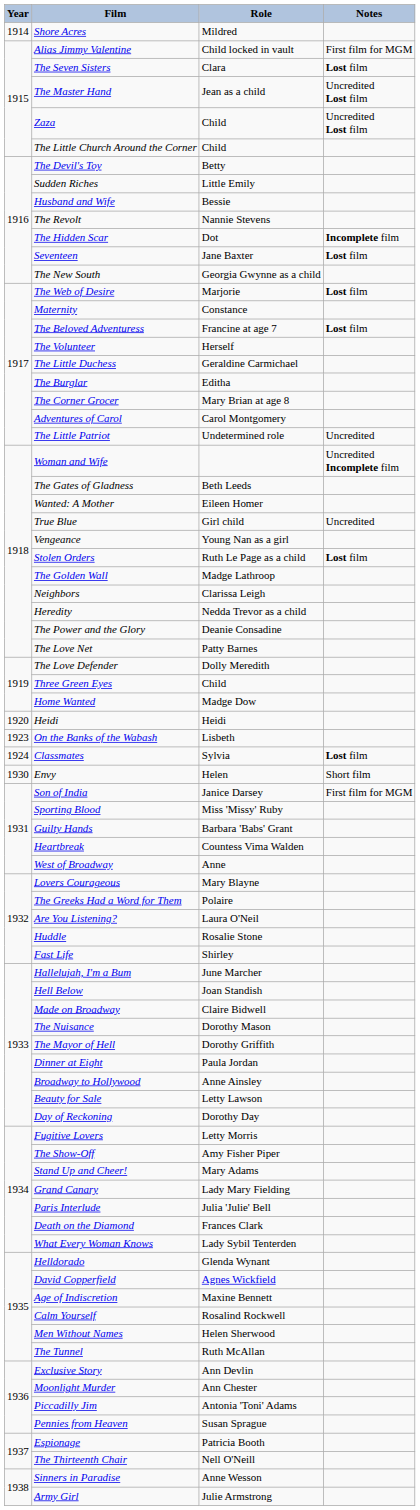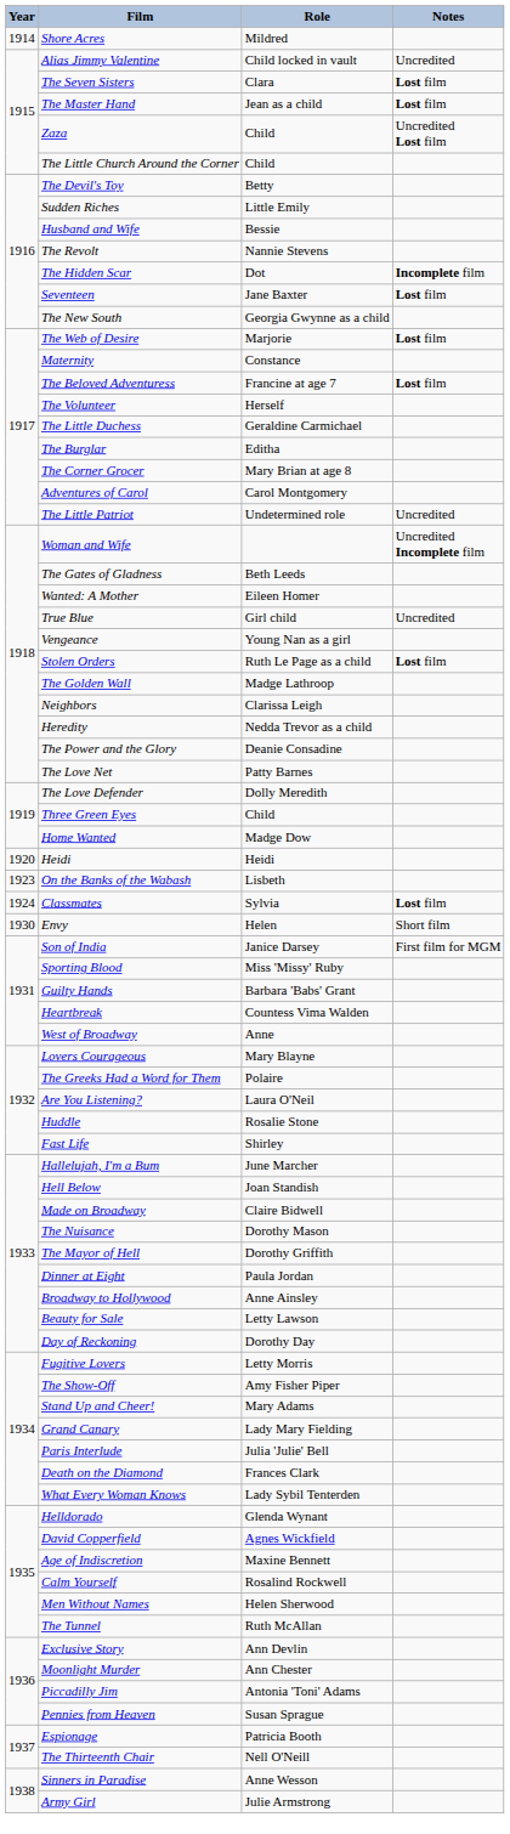 <table class="wikitable" style="font-size:90%">
 <tr style="text-align:center;">
 <th style="background:#B0C4DE;">Year</th>
 <th style="background:#B0C4DE;">Film</th>
 <th style="background:#B0C4DE;">Role</th>
 <th style="background:#B0C4DE;">Notes</th>
 </tr>
 <tr>
 <td>1914</td>
 <td><em><a href='#'>Shore Acres</a></em></td>
 <td>Mildred</td>
 <td></td>
 </tr>
 <tr>
 <td rowspan=5>1915</td>
 <td><em><a href='#'>Alias Jimmy Valentine</a></em></td>
 <td>Child locked in vault</td>
-<td>First film for MGM</td>
+<td>Uncredited</td>
 </tr>
 <tr>
 <td><em><a href='#'>The Seven Sisters</a></em></td>
 <td>Clara</td>
 <td><strong>Lost</strong> film</td>
 </tr>
 <tr>
 <td><em><a href='#'>The Master Hand</a></em></td>
 <td>Jean as a child</td>
-<td>Uncredited <br> <strong>Lost</strong> film</td>
+<td><strong>Lost</strong> film</td>
 </tr>
 <tr>
 <td><em><a href='#'>Zaza</a></em></td>
 <td>Child</td>
 <td>Uncredited <br> <strong>Lost</strong> film</td>
 </tr>
 <tr>
 <td><em>The Little Church Around the Corner</em></td>
 <td>Child</td>
 <td></td>
 </tr>
 <tr>
 <td rowspan=7>1916</td>
 <td><em><a href='#'>The Devil's Toy</a></em></td>
 <td>Betty</td>
 <td></td>
 </tr>
 <tr>
 <td><em>Sudden Riches</em></td>
 <td>Little Emily</td>
 <td></td>
 </tr>
 <tr>
 <td><em><a href='#'>Husband and Wife</a></em></td>
 <td>Bessie</td>
 <td></td>
 </tr>
 <tr>
 <td><em>The Revolt</em></td>
 <td>Nannie Stevens</td>
 <td></td>
 </tr>
 <tr>
 <td><em><a href='#'>The Hidden Scar</a></em></td>
 <td>Dot</td>
 <td><strong>Incomplete</strong> film</td>
 </tr>
 <tr>
 <td><em><a href='#'>Seventeen</a></em></td>
 <td>Jane Baxter</td>
 <td><strong>Lost</strong> film</td>
 </tr>
 <tr>
 <td><em>The New South</em></td>
 <td>Georgia Gwynne as a child</td>
 <td></td>
 </tr>
 <tr>
 <td rowspan=9>1917</td>
 <td><em><a href='#'>The Web of Desire</a></em></td>
 <td>Marjorie</td>
 <td><strong>Lost</strong> film</td>
 </tr>
 <tr>
 <td><em><a href='#'>Maternity</a></em></td>
 <td>Constance</td>
 <td></td>
 </tr>
 <tr>
 <td><em><a href='#'>The Beloved Adventuress</a></em></td>
 <td>Francine at age 7</td>
 <td><strong>Lost</strong> film</td>
 </tr>
 <tr>
 <td><em><a href='#'>The Volunteer</a></em></td>
 <td>Herself</td>
 <td></td>
 </tr>
 <tr>
 <td><em><a href='#'>The Little Duchess</a></em></td>
 <td>Geraldine Carmichael</td>
 <td></td>
 </tr>
 <tr>
 <td><em><a href='#'>The Burglar</a></em></td>
 <td>Editha</td>
 <td></td>
 </tr>
 <tr>
 <td><em><a href='#'>The Corner Grocer</a></em></td>
 <td>Mary Brian at age 8</td>
 <td></td>
 </tr>
 <tr>
 <td><em><a href='#'>Adventures of Carol</a></em></td>
 <td>Carol Montgomery</td>
 <td></td>
 </tr>
 <tr>
 <td><em><a href='#'>The Little Patriot</a></em></td>
 <td>Undetermined role</td>
 <td>Uncredited</td>
 </tr>
 <tr>
 <td rowspan=11>1918</td>
 <td><em><a href='#'>Woman and Wife</a></em></td>
 <td></td>
 <td>Uncredited <br> <strong>Incomplete</strong> film</td>
 </tr>
 <tr>
 <td><em>The Gates of Gladness</em></td>
 <td>Beth Leeds</td>
 <td></td>
 </tr>
 <tr>
 <td><em>Wanted: A Mother</em></td>
 <td>Eileen Homer</td>
 <td></td>
 </tr>
 <tr>
 <td><em>True Blue</em></td>
 <td>Girl child</td>
 <td>Uncredited</td>
 </tr>
 <tr>
 <td><em>Vengeance</em></td>
 <td>Young Nan as a girl</td>
 <td></td>
 </tr>
 <tr>
 <td><em><a href='#'>Stolen Orders</a></em></td>
 <td>Ruth Le Page as a child</td>
 <td><strong>Lost</strong> film</td>
 </tr>
 <tr>
 <td><em><a href='#'>The Golden Wall</a></em></td>
 <td>Madge Lathroop</td>
 <td></td>
 </tr>
 <tr>
 <td><em>Neighbors</em></td>
 <td>Clarissa Leigh</td>
 <td></td>
 </tr>
 <tr>
 <td><em>Heredity</em></td>
 <td>Nedda Trevor as a child</td>
 <td></td>
 </tr>
 <tr>
 <td><em>The Power and the Glory</em></td>
 <td>Deanie Consadine</td>
 <td></td>
 </tr>
 <tr>
 <td><em>The Love Net</em></td>
 <td>Patty Barnes</td>
 <td></td>
 </tr>
 <tr>
 <td rowspan=3>1919</td>
 <td><em>The Love Defender</em></td>
 <td>Dolly Meredith</td>
 <td></td>
 </tr>
 <tr>
 <td><em><a href='#'>Three Green Eyes</a></em></td>
 <td>Child</td>
 <td></td>
 </tr>
 <tr>
 <td><em><a href='#'>Home Wanted</a></em></td>
 <td>Madge Dow</td>
 <td></td>
 </tr>
 <tr>
 <td>1920</td>
 <td><em>Heidi</em></td>
 <td>Heidi</td>
 <td></td>
 </tr>
 <tr>
 <td>1923</td>
 <td><em><a href='#'>On the Banks of the Wabash</a></em></td>
 <td>Lisbeth</td>
 <td></td>
 </tr>
 <tr>
 <td>1924</td>
 <td><em><a href='#'>Classmates</a></em></td>
 <td>Sylvia</td>
 <td><strong>Lost</strong> film</td>
 </tr>
 <tr>
 <td>1930</td>
 <td><em>Envy</em></td>
 <td>Helen</td>
 <td>Short film</td>
 </tr>
 <tr>
 <td rowspan=5>1931</td>
 <td><em><a href='#'>Son of India</a></em></td>
 <td>Janice Darsey</td>
 <td>First film for MGM</td>
 </tr>
 <tr>
 <td><em><a href='#'>Sporting Blood</a></em></td>
 <td>Miss 'Missy' Ruby</td>
 <td></td>
 </tr>
 <tr>
 <td><em><a href='#'>Guilty Hands</a></em></td>
 <td>Barbara 'Babs' Grant</td>
 <td></td>
 </tr>
 <tr>
 <td><em><a href='#'>Heartbreak</a></em></td>
 <td>Countess Vima Walden</td>
 <td></td>
 </tr>
 <tr>
 <td><em><a href='#'>West of Broadway</a></em></td>
 <td>Anne</td>
 <td></td>
 </tr>
 <tr>
 <td rowspan=5>1932</td>
 <td><em><a href='#'>Lovers Courageous</a></em></td>
 <td>Mary Blayne</td>
 <td></td>
 </tr>
 <tr>
 <td><em><a href='#'>The Greeks Had a Word for Them</a></em></td>
 <td>Polaire</td>
 <td></td>
 </tr>
 <tr>
 <td><em><a href='#'>Are You Listening?</a></em></td>
 <td>Laura O'Neil</td>
 <td></td>
 </tr>
 <tr>
 <td><em><a href='#'>Huddle</a></em></td>
 <td>Rosalie Stone</td>
 <td></td>
 </tr>
 <tr>
 <td><em><a href='#'>Fast Life</a></em></td>
 <td>Shirley</td>
 <td></td>
 </tr>
 <tr>
 <td rowspan=9>1933</td>
 <td><em><a href='#'>Hallelujah, I'm a Bum</a></em></td>
 <td>June Marcher</td>
 <td></td>
 </tr>
 <tr>
 <td><em><a href='#'>Hell Below</a></em></td>
 <td>Joan Standish</td>
 <td></td>
 </tr>
 <tr>
 <td><em><a href='#'>Made on Broadway</a></em></td>
 <td>Claire Bidwell</td>
 <td></td>
 </tr>
 <tr>
 <td><em><a href='#'>The Nuisance</a></em></td>
 <td>Dorothy Mason</td>
 <td></td>
 </tr>
 <tr>
 <td><em><a href='#'>The Mayor of Hell</a></em></td>
 <td>Dorothy Griffith</td>
 <td></td>
 </tr>
 <tr>
 <td><em><a href='#'>Dinner at Eight</a></em></td>
 <td>Paula Jordan</td>
 <td></td>
 </tr>
 <tr>
 <td><em><a href='#'>Broadway to Hollywood</a></em></td>
 <td>Anne Ainsley</td>
 <td></td>
 </tr>
 <tr>
 <td><em><a href='#'>Beauty for Sale</a></em></td>
 <td>Letty Lawson</td>
 <td></td>
 </tr>
 <tr>
 <td><em><a href='#'>Day of Reckoning</a></em></td>
 <td>Dorothy Day</td>
 <td></td>
 </tr>
 <tr>
 <td rowspan=7>1934</td>
 <td><em><a href='#'>Fugitive Lovers</a></em></td>
 <td>Letty Morris</td>
 <td></td>
 </tr>
 <tr>
 <td><em><a href='#'>The Show-Off</a></em></td>
 <td>Amy Fisher Piper</td>
 <td></td>
 </tr>
 <tr>
 <td><em><a href='#'>Stand Up and Cheer!</a></em></td>
 <td>Mary Adams</td>
 <td></td>
 </tr>
 <tr>
 <td><em><a href='#'>Grand Canary</a></em></td>
 <td>Lady Mary Fielding</td>
 <td></td>
 </tr>
 <tr>
 <td><em><a href='#'>Paris Interlude</a></em></td>
 <td>Julia 'Julie' Bell</td>
 <td></td>
 </tr>
 <tr>
 <td><em><a href='#'>Death on the Diamond</a></em></td>
 <td>Frances Clark</td>
 <td></td>
 </tr>
 <tr>
 <td><em><a href='#'>What Every Woman Knows</a></em></td>
 <td>Lady Sybil Tenterden</td>
 <td></td>
 </tr>
 <tr>
 <td rowspan=6>1935</td>
 <td><em><a href='#'>Helldorado</a></em></td>
 <td>Glenda Wynant</td>
 <td></td>
 </tr>
 <tr>
 <td><em><a href='#'>David Copperfield</a></em></td>
 <td><a href='#'>Agnes Wickfield</a></td>
 <td></td>
 </tr>
 <tr>
 <td><em><a href='#'>Age of Indiscretion</a></em></td>
 <td>Maxine Bennett</td>
 <td></td>
 </tr>
 <tr>
 <td><em><a href='#'>Calm Yourself</a></em></td>
 <td>Rosalind Rockwell</td>
 <td></td>
 </tr>
 <tr>
 <td><em><a href='#'>Men Without Names</a></em></td>
 <td>Helen Sherwood</td>
 <td></td>
 </tr>
 <tr>
 <td><em><a href='#'>The Tunnel</a></em></td>
 <td>Ruth McAllan</td>
 <td></td>
 </tr>
 <tr>
 <td rowspan=4>1936</td>
 <td><em><a href='#'>Exclusive Story</a></em></td>
 <td>Ann Devlin</td>
 <td></td>
 </tr>
 <tr>
 <td><em><a href='#'>Moonlight Murder</a></em></td>
 <td>Ann Chester</td>
 <td></td>
 </tr>
 <tr>
 <td><em><a href='#'>Piccadilly Jim</a></em></td>
 <td>Antonia 'Toni' Adams</td>
 <td></td>
 </tr>
 <tr>
 <td><em><a href='#'>Pennies from Heaven</a></em></td>
 <td>Susan Sprague</td>
 <td></td>
 </tr>
 <tr>
 <td rowspan=2>1937</td>
 <td><em><a href='#'>Espionage</a></em></td>
 <td>Patricia Booth</td>
 <td></td>
 </tr>
 <tr>
 <td><em><a href='#'>The Thirteenth Chair</a></em></td>
 <td>Nell O'Neill</td>
 <td></td>
 </tr>
 <tr>
 <td rowspan=2>1938</td>
 <td><em><a href='#'>Sinners in Paradise</a></em></td>
 <td>Anne Wesson</td>
 <td></td>
 </tr>
 <tr>
 <td><em><a href='#'>Army Girl</a></em></td>
 <td>Julie Armstrong</td>
 <td></td>
 </tr>
 </table>
